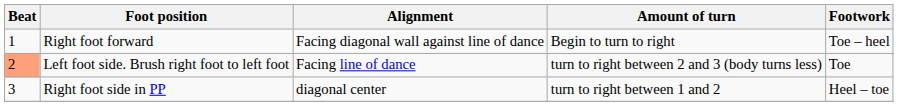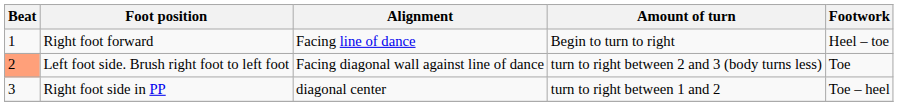 <table class="wikitable" style="font-size:90%;">
 <tr>
 <th>Beat</th>
 <th>Foot position</th>
 <th>Alignment</th>
 <th>Amount of turn</th>
 <th>Footwork</th>
 </tr>
 <tr>
 <td>1</td>
 <td>Right foot forward</td>
-<td>Facing diagonal wall against line of dance</td>
+<td>Facing <a href='#'>line of dance</a></td>
 <td>Begin to turn to right</td>
-<td>Toe – heel</td>
+<td>Heel – toe</td>
 </tr>
 <tr>
 <td style="background: lightsalmon;">2</td>
 <td>Left foot side. Brush right foot to left foot</td>
-<td>Facing <a href='#'>line of dance</a></td>
+<td>Facing diagonal wall against line of dance</td>
 <td> turn to right between 2 and 3 (body turns less)</td>
 <td>Toe</td>
 </tr>
 <tr>
 <td>3</td>
 <td>Right foot side in <a href='#'>PP</a></td>
 <td>diagonal center</td>
 <td> turn to right between 1 and 2</td>
-<td>Heel – toe</td>
+<td>Toe – heel</td>
 </tr>
 <tr>
 </tr>
 </table>
